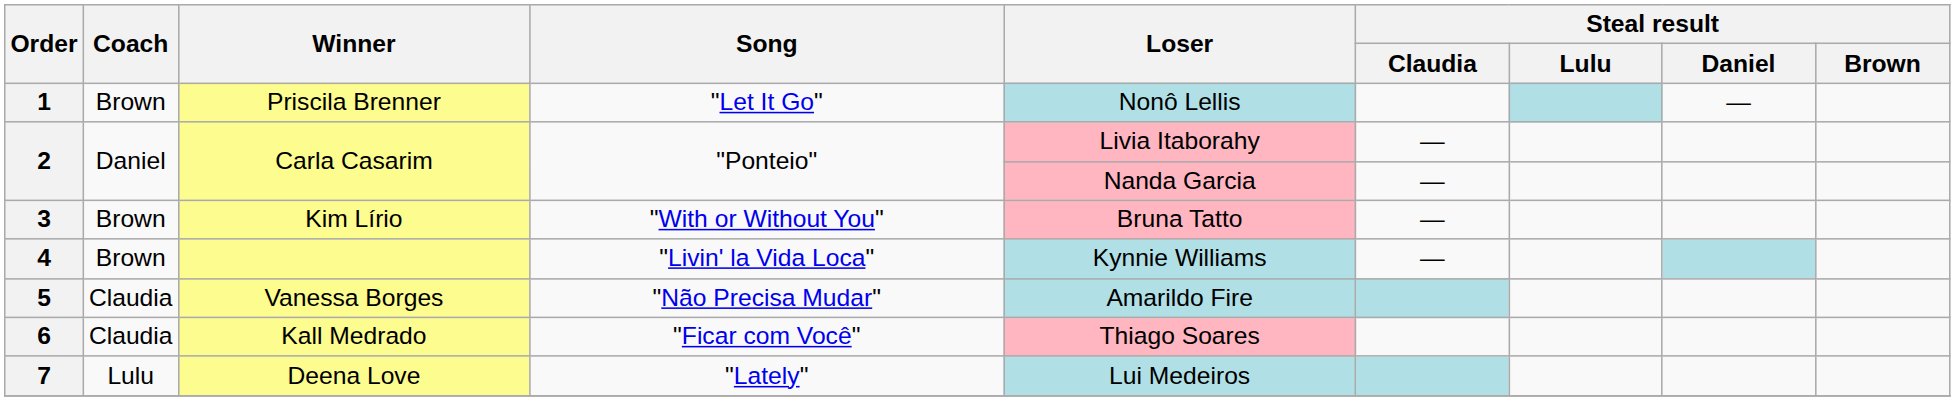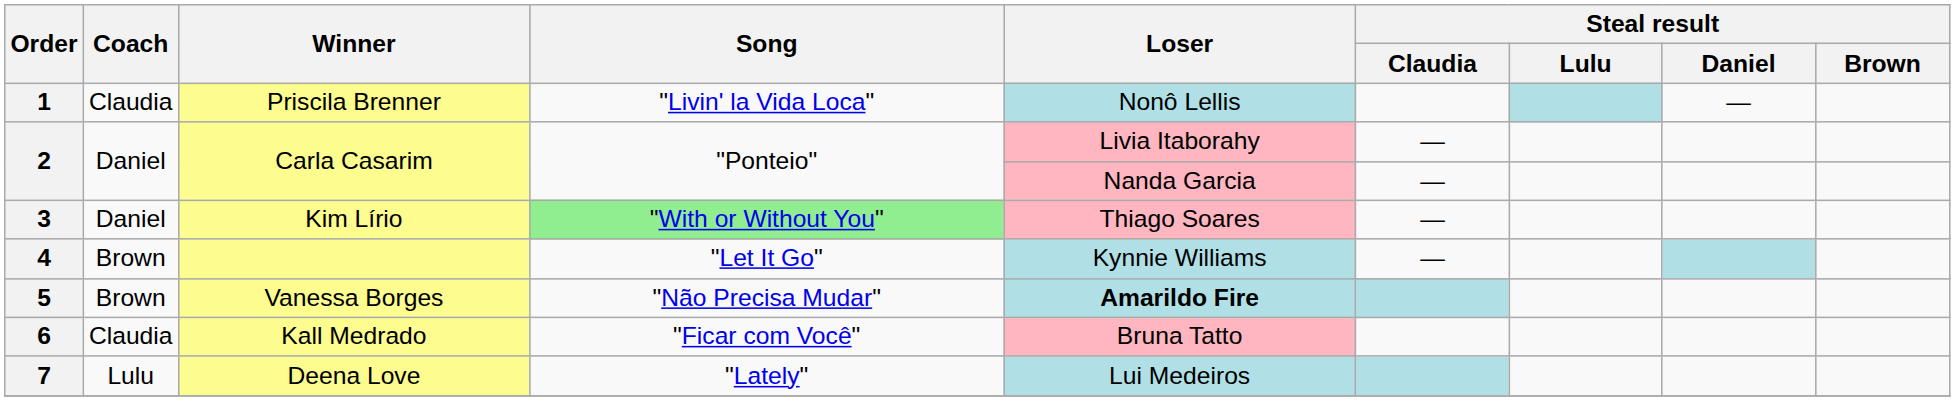 <table class="wikitable" style="text-align:center; width:100%;">
 <tr>
 <th rowspan=2 width="03.5%">Order</th>
 <th rowspan=2 width="03.5%">Coach</th>
 <th rowspan=2 width="18.5%">Winner</th>
 <th rowspan=2 width="25.0%">Song</th>
 <th rowspan=2 width="18.5%">Loser</th>
 <th colspan=4 width="32.0%">Steal result</th>
 </tr>
 <tr>
 <th width="8.0%">Claudia</th>
 <th width="8.0%">Lulu</th>
 <th width="8.0%">Daniel</th>
 <th width="8.0%">Brown</th>
 </tr>
 <tr>
 <th>1</th>
-<td>Brown</td>
+<td>Claudia</td>
 <td bgcolor="FDFC8F">Priscila Brenner</td>
-<td>"<a href='#'>Let It Go</a>"</td>
+<td>"<a href='#'>Livin' la Vida Loca</a>"</td>
 <td bgcolor="B0E0E6">Nonô Lellis</td>
 <td></td>
 <td bgcolor="B0E0E6"><strong></strong></td>
 <td>—</td>
 <td></td>
 </tr>
 <tr>
 <th rowspan=2>2</th>
 <td rowspan=2>Daniel</td>
 <td rowspan=2 bgcolor="FDFC8F">Carla Casarim</td>
 <td rowspan=2>"Ponteio"</td>
 <td bgcolor="FFB6C1">Livia Itaborahy</td>
 <td>—</td>
 <td></td>
 <td></td>
 <td></td>
 </tr>
 <tr>
 <td bgcolor="FFB6C1">Nanda Garcia</td>
 <td>—</td>
 <td></td>
 <td></td>
 <td></td>
 </tr>
 <tr>
 <th>3</th>
-<td>Brown</td>
+<td>Daniel</td>
 <td bgcolor="FDFC8F">Kim Lírio</td>
-<td>"<a href='#'>With or Without You</a>"</td>
-<td bgcolor="FFB6C1">Bruna Tatto</td>
+<td style="background: lightgreen;">"<a href='#'>With or Without You</a>"</td>
+<td bgcolor="FFB6C1">Thiago Soares</td>
 <td>—</td>
 <td></td>
 <td></td>
 <td></td>
 </tr>
 <tr>
 <th>4</th>
 <td>Brown</td>
 <td bgcolor="FDFC8F"></td>
-<td>"<a href='#'>Livin' la Vida Loca</a>"</td>
+<td>"<a href='#'>Let It Go</a>"</td>
 <td bgcolor="B0E0E6">Kynnie Williams</td>
 <td>—</td>
 <td></td>
 <td bgcolor="B0E0E6"><strong></strong></td>
 <td></td>
 </tr>
 <tr>
 <th>5</th>
-<td>Claudia</td>
+<td>Brown</td>
 <td bgcolor="FDFC8F">Vanessa Borges</td>
 <td>"<a href='#'>Não Precisa Mudar</a>"</td>
-<td bgcolor="B0E0E6">Amarildo Fire</td>
+<td bgcolor="B0E0E6"><strong>Amarildo Fire</strong></td>
 <td bgcolor="B0E0E6"><strong></strong></td>
 <td></td>
 <td></td>
 <td></td>
 </tr>
 <tr>
 <th>6</th>
 <td>Claudia</td>
 <td bgcolor="FDFC8F">Kall Medrado</td>
 <td>"<a href='#'>Ficar com Você</a>"</td>
-<td bgcolor="FFB6C1">Thiago Soares</td>
+<td bgcolor="FFB6C1">Bruna Tatto</td>
 <td></td>
 <td></td>
 <td></td>
 <td></td>
 </tr>
 <tr>
 <th>7</th>
 <td>Lulu</td>
 <td bgcolor="FDFC8F">Deena Love</td>
 <td>"<a href='#'>Lately</a>"</td>
 <td bgcolor="B0E0E6">Lui Medeiros</td>
 <td bgcolor="B0E0E6"><strong></strong></td>
 <td></td>
 <td></td>
 <td></td>
 </tr>
 <tr>
 </tr>
 </table>
